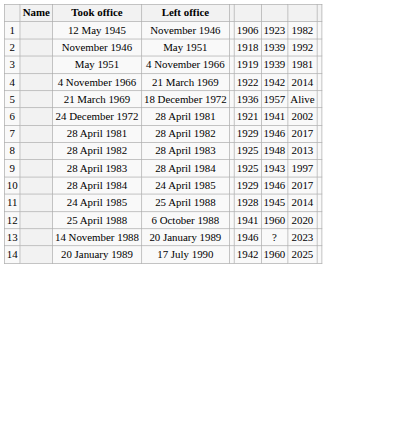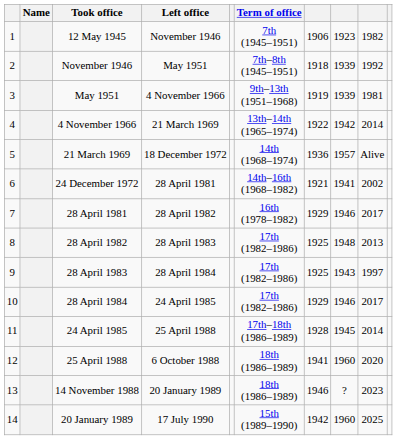 <table class="wikitable sortable" style=text-align:center>
 <tr>
 <th scope=col></th>
 <th scope=col>Name</th>
 <th scope=col>Took office</th>
 <th scope=col>Left office</th>
 <th scope=col></th>
+<th scope=col><a href='#'>Term of office</a></th>
 <th scope=col></th>
 <th scope=col></th>
 <th scope=col></th>
 <th scope=col class="unsortable"></th>
 </tr>
 <tr>
 <td>1</td>
 <th align="center" scope="row" style="font-weight:normal;"></th>
 <td>12 May 1945</td>
 <td>November 1946</td>
 <td></td>
+<td><a href='#'>7th</a><br>(1945–1951)</td>
 <td>1906</td>
 <td>1923</td>
 <td>1982</td>
 <td></td>
 </tr>
 <tr>
 <td>2</td>
 <th align="center" scope="row" style="font-weight:normal;"></th>
 <td>November 1946</td>
 <td>May 1951</td>
 <td></td>
+<td><a href='#'>7th</a>–<a href='#'>8th</a><br>(1945–1951)</td>
 <td>1918</td>
 <td>1939</td>
 <td>1992</td>
 <td></td>
 </tr>
 <tr>
 <td>3</td>
 <th align="center" scope="row" style="font-weight:normal;"></th>
 <td>May 1951</td>
 <td>4 November 1966</td>
 <td></td>
+<td><a href='#'>9th</a>–<a href='#'>13th</a><br>(1951–1968)</td>
 <td>1919</td>
 <td>1939</td>
 <td>1981</td>
 <td></td>
 </tr>
 <tr>
 <td>4</td>
 <th align="center" scope="row" style="font-weight:normal;"></th>
 <td>4 November 1966</td>
 <td>21 March 1969</td>
 <td></td>
+<td><a href='#'>13th</a>–<a href='#'>14th</a><br>(1965–1974)</td>
 <td>1922</td>
 <td>1942</td>
 <td>2014</td>
 <td></td>
 </tr>
 <tr>
 <td>5</td>
 <th align="center" scope="row" style="font-weight:normal;"></th>
 <td>21 March 1969</td>
 <td>18 December 1972</td>
 <td></td>
+<td><a href='#'>14th</a><br>(1968–1974)</td>
 <td>1936</td>
 <td>1957</td>
 <td>Alive</td>
 <td></td>
 </tr>
 <tr>
 <td>6</td>
 <th align="center" scope="row" style="font-weight:normal;"></th>
 <td>24 December 1972</td>
 <td>28 April 1981</td>
 <td></td>
+<td><a href='#'>14th</a>–<a href='#'>16th</a><br>(1968–1982)</td>
 <td>1921</td>
 <td>1941</td>
 <td>2002</td>
 <td></td>
 </tr>
 <tr>
 <td>7</td>
 <th align="center" scope="row" style="font-weight:normal;"></th>
 <td>28 April 1981</td>
 <td>28 April 1982</td>
 <td></td>
+<td><a href='#'>16th</a><br>(1978–1982)</td>
 <td>1929</td>
 <td>1946</td>
 <td>2017</td>
 <td></td>
 </tr>
 <tr>
 <td>8</td>
 <th align="center" scope="row" style="font-weight:normal;"></th>
 <td>28 April 1982</td>
 <td>28 April 1983</td>
 <td></td>
+<td><a href='#'>17th</a><br>(1982–1986)</td>
 <td>1925</td>
 <td>1948</td>
 <td>2013</td>
 <td></td>
 </tr>
 <tr>
 <td>9</td>
 <th align="center" scope="row" style="font-weight:normal;"></th>
 <td>28 April 1983</td>
 <td>28 April 1984</td>
 <td></td>
+<td><a href='#'>17th</a><br>(1982–1986)</td>
 <td>1925</td>
 <td>1943</td>
 <td>1997</td>
 <td></td>
 </tr>
 <tr>
 <td>10</td>
 <th align="center" scope="row" style="font-weight:normal;"></th>
 <td>28 April 1984</td>
 <td>24 April 1985</td>
 <td></td>
+<td><a href='#'>17th</a><br>(1982–1986)</td>
 <td>1929</td>
 <td>1946</td>
 <td>2017</td>
 <td></td>
 </tr>
 <tr>
 <td>11</td>
 <th align="center" scope="row" style="font-weight:normal;"></th>
 <td>24 April 1985</td>
 <td>25 April 1988</td>
 <td></td>
+<td><a href='#'>17th</a>–<a href='#'>18th</a><br>(1986–1989)</td>
 <td>1928</td>
 <td>1945</td>
 <td>2014</td>
 <td></td>
 </tr>
 <tr>
 <td>12</td>
 <th align="center" scope="row" style="font-weight:normal;"></th>
 <td>25 April 1988</td>
 <td>6 October 1988</td>
 <td></td>
+<td><a href='#'>18th</a><br>(1986–1989)</td>
 <td>1941</td>
 <td>1960</td>
 <td>2020</td>
 <td></td>
 </tr>
 <tr>
 <td>13</td>
 <th align="center" scope="row" style="font-weight:normal;"></th>
 <td>14 November 1988</td>
 <td>20 January 1989</td>
 <td></td>
+<td><a href='#'>18th</a><br>(1986–1989)</td>
 <td>1946</td>
 <td>?</td>
 <td>2023</td>
 <td></td>
 </tr>
 <tr>
 <td>14</td>
 <th align="center" scope="row" style="font-weight:normal;"></th>
 <td>20 January 1989</td>
 <td>17 July 1990</td>
 <td></td>
+<td><a href='#'>15th</a><br>(1989–1990)</td>
 <td>1942</td>
 <td>1960</td>
 <td>2025</td>
 <td></td>
 </tr>
 </table>
